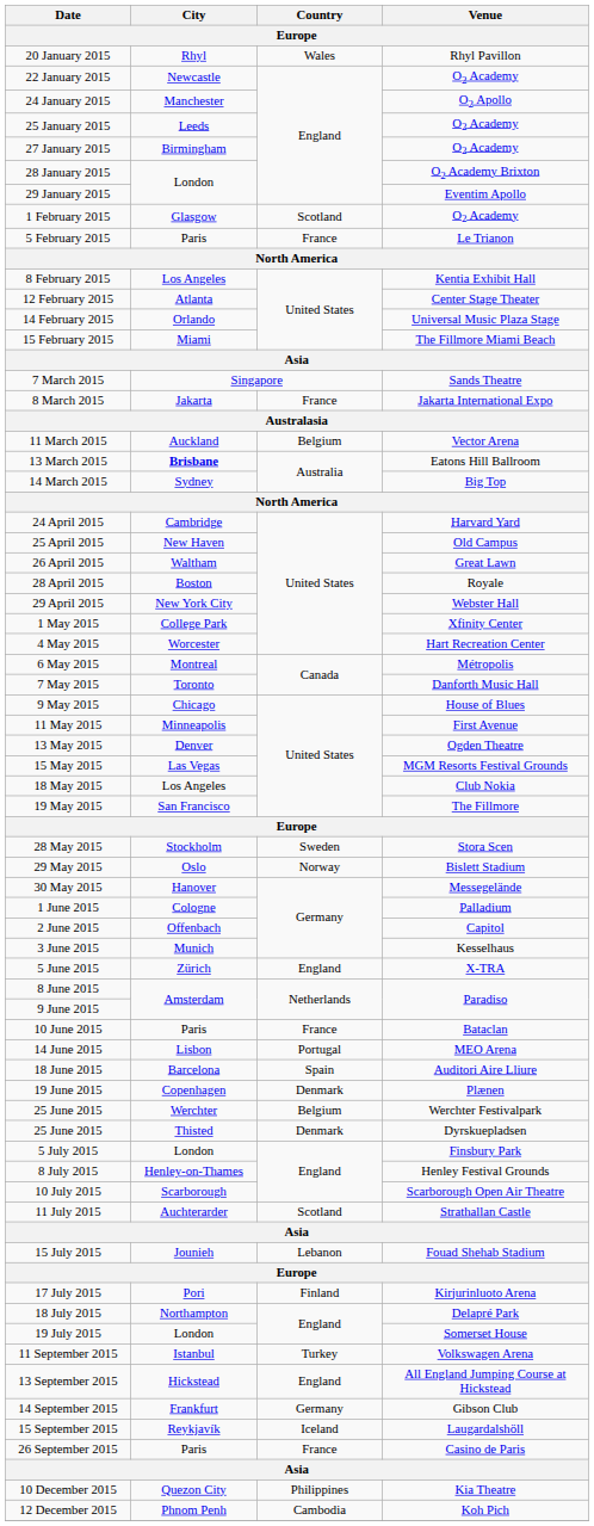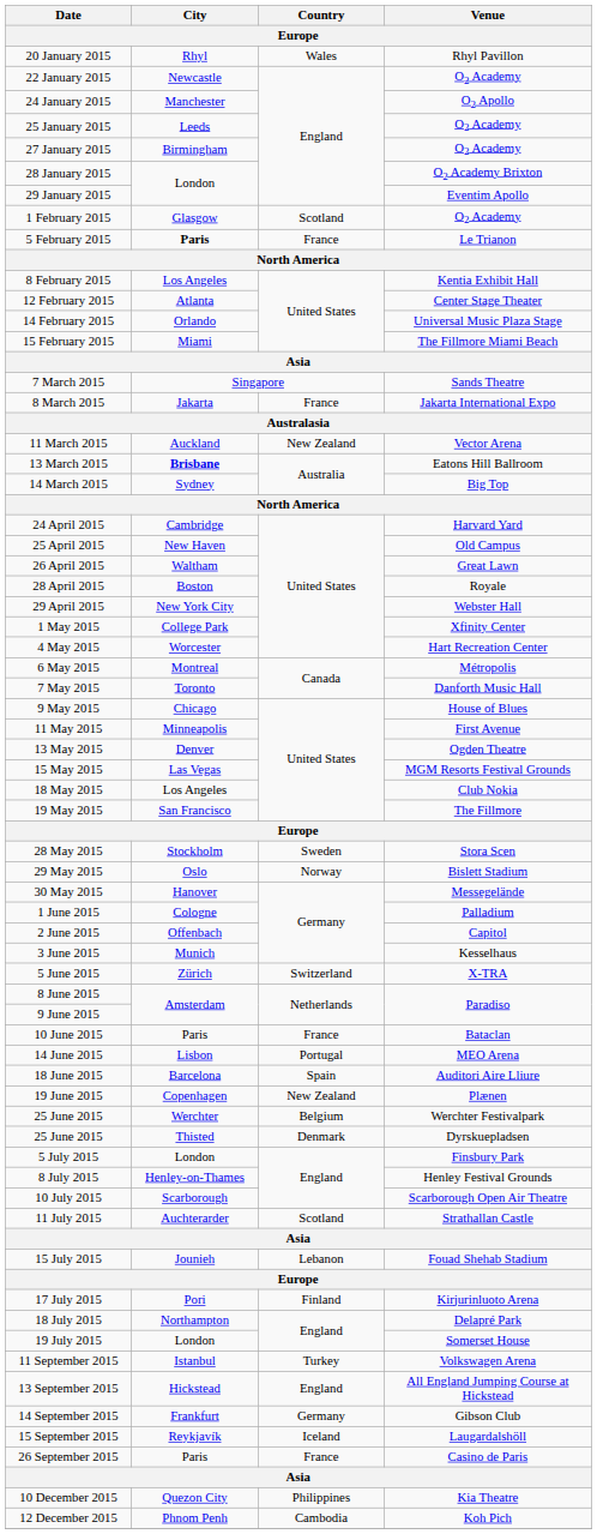 <table class="wikitable" style="text-align:center;">
 <tr>
 <th style="width:150px;">Date</th>
 <th style="width:150px;">City</th>
 <th style="width:150px;">Country</th>
 <th style="width:250px;">Venue</th>
 </tr>
 <tr>
 <th colspan="4">Europe</th>
 </tr>
 <tr>
 <td>20 January 2015</td>
 <td><a href='#'>Rhyl</a></td>
 <td>Wales</td>
 <td>Rhyl Pavillon</td>
 </tr>
 <tr>
 <td>22 January 2015</td>
 <td><a href='#'>Newcastle</a></td>
 <td rowspan="6">England</td>
 <td><a href='#'>O<sub>2</sub> Academy</a></td>
 </tr>
 <tr>
 <td>24 January 2015</td>
 <td><a href='#'>Manchester</a></td>
 <td><a href='#'>O<sub>2</sub> Apollo</a></td>
 </tr>
 <tr>
 <td>25 January 2015</td>
 <td><a href='#'>Leeds</a></td>
 <td><a href='#'>O<sub>2</sub> Academy</a></td>
 </tr>
 <tr>
 <td>27 January 2015</td>
 <td><a href='#'>Birmingham</a></td>
 <td><a href='#'>O<sub>2</sub> Academy</a></td>
 </tr>
 <tr>
 <td>28 January 2015</td>
 <td rowspan="2">London</td>
 <td><a href='#'>O<sub>2</sub> Academy Brixton</a></td>
 </tr>
 <tr>
 <td>29 January 2015</td>
 <td><a href='#'>Eventim Apollo</a></td>
 </tr>
 <tr>
 <td>1 February 2015</td>
 <td><a href='#'>Glasgow</a></td>
 <td>Scotland</td>
 <td><a href='#'>O<sub>2</sub> Academy</a></td>
 </tr>
 <tr>
 <td>5 February 2015</td>
-<td>Paris</td>
+<td><strong>Paris</strong></td>
 <td>France</td>
 <td><a href='#'>Le Trianon</a></td>
 </tr>
 <tr>
 <th colspan="4">North America</th>
 </tr>
 <tr>
 <td>8 February 2015</td>
 <td><a href='#'>Los Angeles</a></td>
 <td rowspan="4">United States</td>
 <td><a href='#'>Kentia Exhibit Hall</a></td>
 </tr>
 <tr>
 <td>12 February 2015</td>
 <td><a href='#'>Atlanta</a></td>
 <td><a href='#'>Center Stage Theater</a></td>
 </tr>
 <tr>
 <td>14 February 2015</td>
 <td><a href='#'>Orlando</a></td>
 <td><a href='#'>Universal Music Plaza Stage</a></td>
 </tr>
 <tr>
 <td>15 February 2015</td>
 <td><a href='#'>Miami</a></td>
 <td><a href='#'>The Fillmore Miami Beach</a></td>
 </tr>
 <tr>
 <th colspan="4">Asia</th>
 </tr>
 <tr>
 <td>7 March 2015</td>
 <td colspan="2"><a href='#'>Singapore</a></td>
 <td><a href='#'>Sands Theatre</a></td>
 </tr>
 <tr>
 <td>8 March 2015</td>
 <td><a href='#'>Jakarta</a></td>
 <td>France</td>
 <td><a href='#'>Jakarta International Expo</a></td>
 </tr>
 <tr>
 <th colspan="4">Australasia</th>
 </tr>
 <tr>
 <td>11 March 2015</td>
 <td><a href='#'>Auckland</a></td>
-<td>Belgium</td>
+<td>New Zealand</td>
 <td><a href='#'>Vector Arena</a></td>
 </tr>
 <tr>
 <td>13 March 2015</td>
 <td><strong><a href='#'>Brisbane</a></strong></td>
 <td rowspan="2">Australia</td>
 <td>Eatons Hill Ballroom</td>
 </tr>
 <tr>
 <td>14 March 2015</td>
 <td><a href='#'>Sydney</a></td>
 <td><a href='#'>Big Top</a></td>
 </tr>
 <tr>
 <th colspan="4">North America</th>
 </tr>
 <tr>
 <td>24 April 2015</td>
 <td><a href='#'>Cambridge</a></td>
 <td rowspan="7">United States</td>
 <td><a href='#'>Harvard Yard</a></td>
 </tr>
 <tr>
 <td>25 April 2015</td>
 <td><a href='#'>New Haven</a></td>
 <td><a href='#'>Old Campus</a></td>
 </tr>
 <tr>
 <td>26 April 2015</td>
 <td><a href='#'>Waltham</a></td>
 <td><a href='#'>Great Lawn</a></td>
 </tr>
 <tr>
 <td>28 April 2015</td>
 <td><a href='#'>Boston</a></td>
 <td>Royale</td>
 </tr>
 <tr>
 <td>29 April 2015</td>
 <td><a href='#'>New York City</a></td>
 <td><a href='#'>Webster Hall</a></td>
 </tr>
 <tr>
 <td>1 May 2015</td>
 <td><a href='#'>College Park</a></td>
 <td><a href='#'>Xfinity Center</a></td>
 </tr>
 <tr>
 <td>4 May 2015</td>
 <td><a href='#'>Worcester</a></td>
 <td><a href='#'>Hart Recreation Center</a></td>
 </tr>
 <tr>
 <td>6 May 2015</td>
 <td><a href='#'>Montreal</a></td>
 <td rowspan="2">Canada</td>
 <td><a href='#'>Métropolis</a></td>
 </tr>
 <tr>
 <td>7 May 2015</td>
 <td><a href='#'>Toronto</a></td>
 <td><a href='#'>Danforth Music Hall</a></td>
 </tr>
 <tr>
 <td>9 May 2015</td>
 <td><a href='#'>Chicago</a></td>
 <td rowspan="6">United States</td>
 <td><a href='#'>House of Blues</a></td>
 </tr>
 <tr>
 <td>11 May 2015</td>
 <td><a href='#'>Minneapolis</a></td>
 <td><a href='#'>First Avenue</a></td>
 </tr>
 <tr>
 <td>13 May 2015</td>
 <td><a href='#'>Denver</a></td>
 <td><a href='#'>Ogden Theatre</a></td>
 </tr>
 <tr>
 <td>15 May 2015</td>
 <td><a href='#'>Las Vegas</a></td>
 <td><a href='#'>MGM Resorts Festival Grounds</a></td>
 </tr>
 <tr>
 <td>18 May 2015</td>
 <td>Los Angeles</td>
 <td><a href='#'>Club Nokia</a></td>
 </tr>
 <tr>
 <td>19 May 2015</td>
 <td><a href='#'>San Francisco</a></td>
 <td><a href='#'>The Fillmore</a></td>
 </tr>
 <tr>
 <th colspan="4">Europe</th>
 </tr>
 <tr>
 <td>28 May 2015</td>
 <td><a href='#'>Stockholm</a></td>
 <td>Sweden</td>
 <td><a href='#'>Stora Scen</a></td>
 </tr>
 <tr>
 <td>29 May 2015</td>
 <td><a href='#'>Oslo</a></td>
 <td>Norway</td>
 <td><a href='#'>Bislett Stadium</a></td>
 </tr>
 <tr>
 <td>30 May 2015</td>
 <td><a href='#'>Hanover</a></td>
 <td rowspan="4">Germany</td>
 <td><a href='#'>Messegelände</a></td>
 </tr>
 <tr>
 <td>1 June 2015</td>
 <td><a href='#'>Cologne</a></td>
 <td><a href='#'>Palladium</a></td>
 </tr>
 <tr>
 <td>2 June 2015</td>
 <td><a href='#'>Offenbach</a></td>
 <td><a href='#'>Capitol</a></td>
 </tr>
 <tr>
 <td>3 June 2015</td>
 <td><a href='#'>Munich</a></td>
 <td>Kesselhaus</td>
 </tr>
 <tr>
 <td>5 June 2015</td>
 <td><a href='#'>Zürich</a></td>
-<td>England</td>
+<td>Switzerland</td>
 <td><a href='#'>X-TRA</a></td>
 </tr>
 <tr>
 <td>8 June 2015</td>
 <td rowspan="2"><a href='#'>Amsterdam</a></td>
 <td rowspan="2">Netherlands</td>
 <td rowspan="2"><a href='#'>Paradiso</a></td>
 </tr>
 <tr>
 <td>9 June 2015</td>
 </tr>
 <tr>
 <td>10 June 2015</td>
 <td>Paris</td>
 <td>France</td>
 <td><a href='#'>Bataclan</a></td>
 </tr>
 <tr>
 <td>14 June 2015</td>
 <td><a href='#'>Lisbon</a></td>
 <td>Portugal</td>
 <td><a href='#'>MEO Arena</a></td>
 </tr>
 <tr>
 <td>18 June 2015</td>
 <td><a href='#'>Barcelona</a></td>
 <td>Spain</td>
 <td><a href='#'>Auditori Aire Lliure</a></td>
 </tr>
 <tr>
 <td>19 June 2015</td>
 <td><a href='#'>Copenhagen</a></td>
-<td>Denmark</td>
+<td>New Zealand</td>
 <td><a href='#'>Plænen</a></td>
 </tr>
 <tr>
 <td>25 June 2015</td>
 <td><a href='#'>Werchter</a></td>
 <td>Belgium</td>
 <td>Werchter Festivalpark</td>
 </tr>
 <tr>
 <td>25 June 2015</td>
 <td><a href='#'>Thisted</a></td>
 <td>Denmark</td>
 <td>Dyrskuepladsen</td>
 </tr>
 <tr>
 <td>5 July 2015</td>
 <td>London</td>
 <td rowspan="3">England</td>
 <td><a href='#'>Finsbury Park</a></td>
 </tr>
 <tr>
 <td>8 July 2015</td>
 <td><a href='#'>Henley-on-Thames</a></td>
 <td>Henley Festival Grounds</td>
 </tr>
 <tr>
 <td>10 July 2015</td>
 <td><a href='#'>Scarborough</a></td>
 <td><a href='#'>Scarborough Open Air Theatre</a></td>
 </tr>
 <tr>
 <td>11 July 2015</td>
 <td><a href='#'>Auchterarder</a></td>
 <td>Scotland</td>
 <td><a href='#'>Strathallan Castle</a></td>
 </tr>
 <tr>
 <th colspan="4">Asia</th>
 </tr>
 <tr>
 <td>15 July 2015</td>
 <td><a href='#'>Jounieh</a></td>
 <td>Lebanon</td>
 <td><a href='#'>Fouad Shehab Stadium</a></td>
 </tr>
 <tr>
 <th colspan="4">Europe</th>
 </tr>
 <tr>
 <td>17 July 2015</td>
 <td><a href='#'>Pori</a></td>
 <td>Finland</td>
 <td><a href='#'>Kirjurinluoto Arena</a></td>
 </tr>
 <tr>
 <td>18 July 2015</td>
 <td><a href='#'>Northampton</a></td>
 <td rowspan="2">England</td>
 <td><a href='#'>Delapré Park</a></td>
 </tr>
 <tr>
 <td>19 July 2015</td>
 <td>London</td>
 <td><a href='#'>Somerset House</a></td>
 </tr>
 <tr>
 <td>11 September 2015</td>
 <td><a href='#'>Istanbul</a></td>
 <td>Turkey</td>
 <td><a href='#'>Volkswagen Arena</a></td>
 </tr>
 <tr>
 <td>13 September 2015</td>
 <td><a href='#'>Hickstead</a></td>
 <td>England</td>
 <td><a href='#'>All England Jumping Course at Hickstead</a></td>
 </tr>
 <tr>
 <td>14 September 2015</td>
 <td><a href='#'>Frankfurt</a></td>
 <td>Germany</td>
 <td>Gibson Club</td>
 </tr>
 <tr>
 <td>15 September 2015</td>
 <td><a href='#'>Reykjavík</a></td>
 <td>Iceland</td>
 <td><a href='#'>Laugardalshöll</a></td>
 </tr>
 <tr>
 <td>26 September 2015</td>
 <td>Paris</td>
 <td>France</td>
 <td><a href='#'>Casino de Paris</a></td>
 </tr>
 <tr>
 <th colspan="4">Asia</th>
 </tr>
 <tr>
 <td>10 December 2015</td>
 <td><a href='#'>Quezon City</a></td>
 <td>Philippines</td>
 <td><a href='#'>Kia Theatre</a></td>
 </tr>
 <tr>
 <td>12 December 2015</td>
 <td><a href='#'>Phnom Penh</a></td>
 <td>Cambodia</td>
 <td><a href='#'>Koh Pich</a></td>
 </tr>
 <tr>
 </tr>
 </table>
